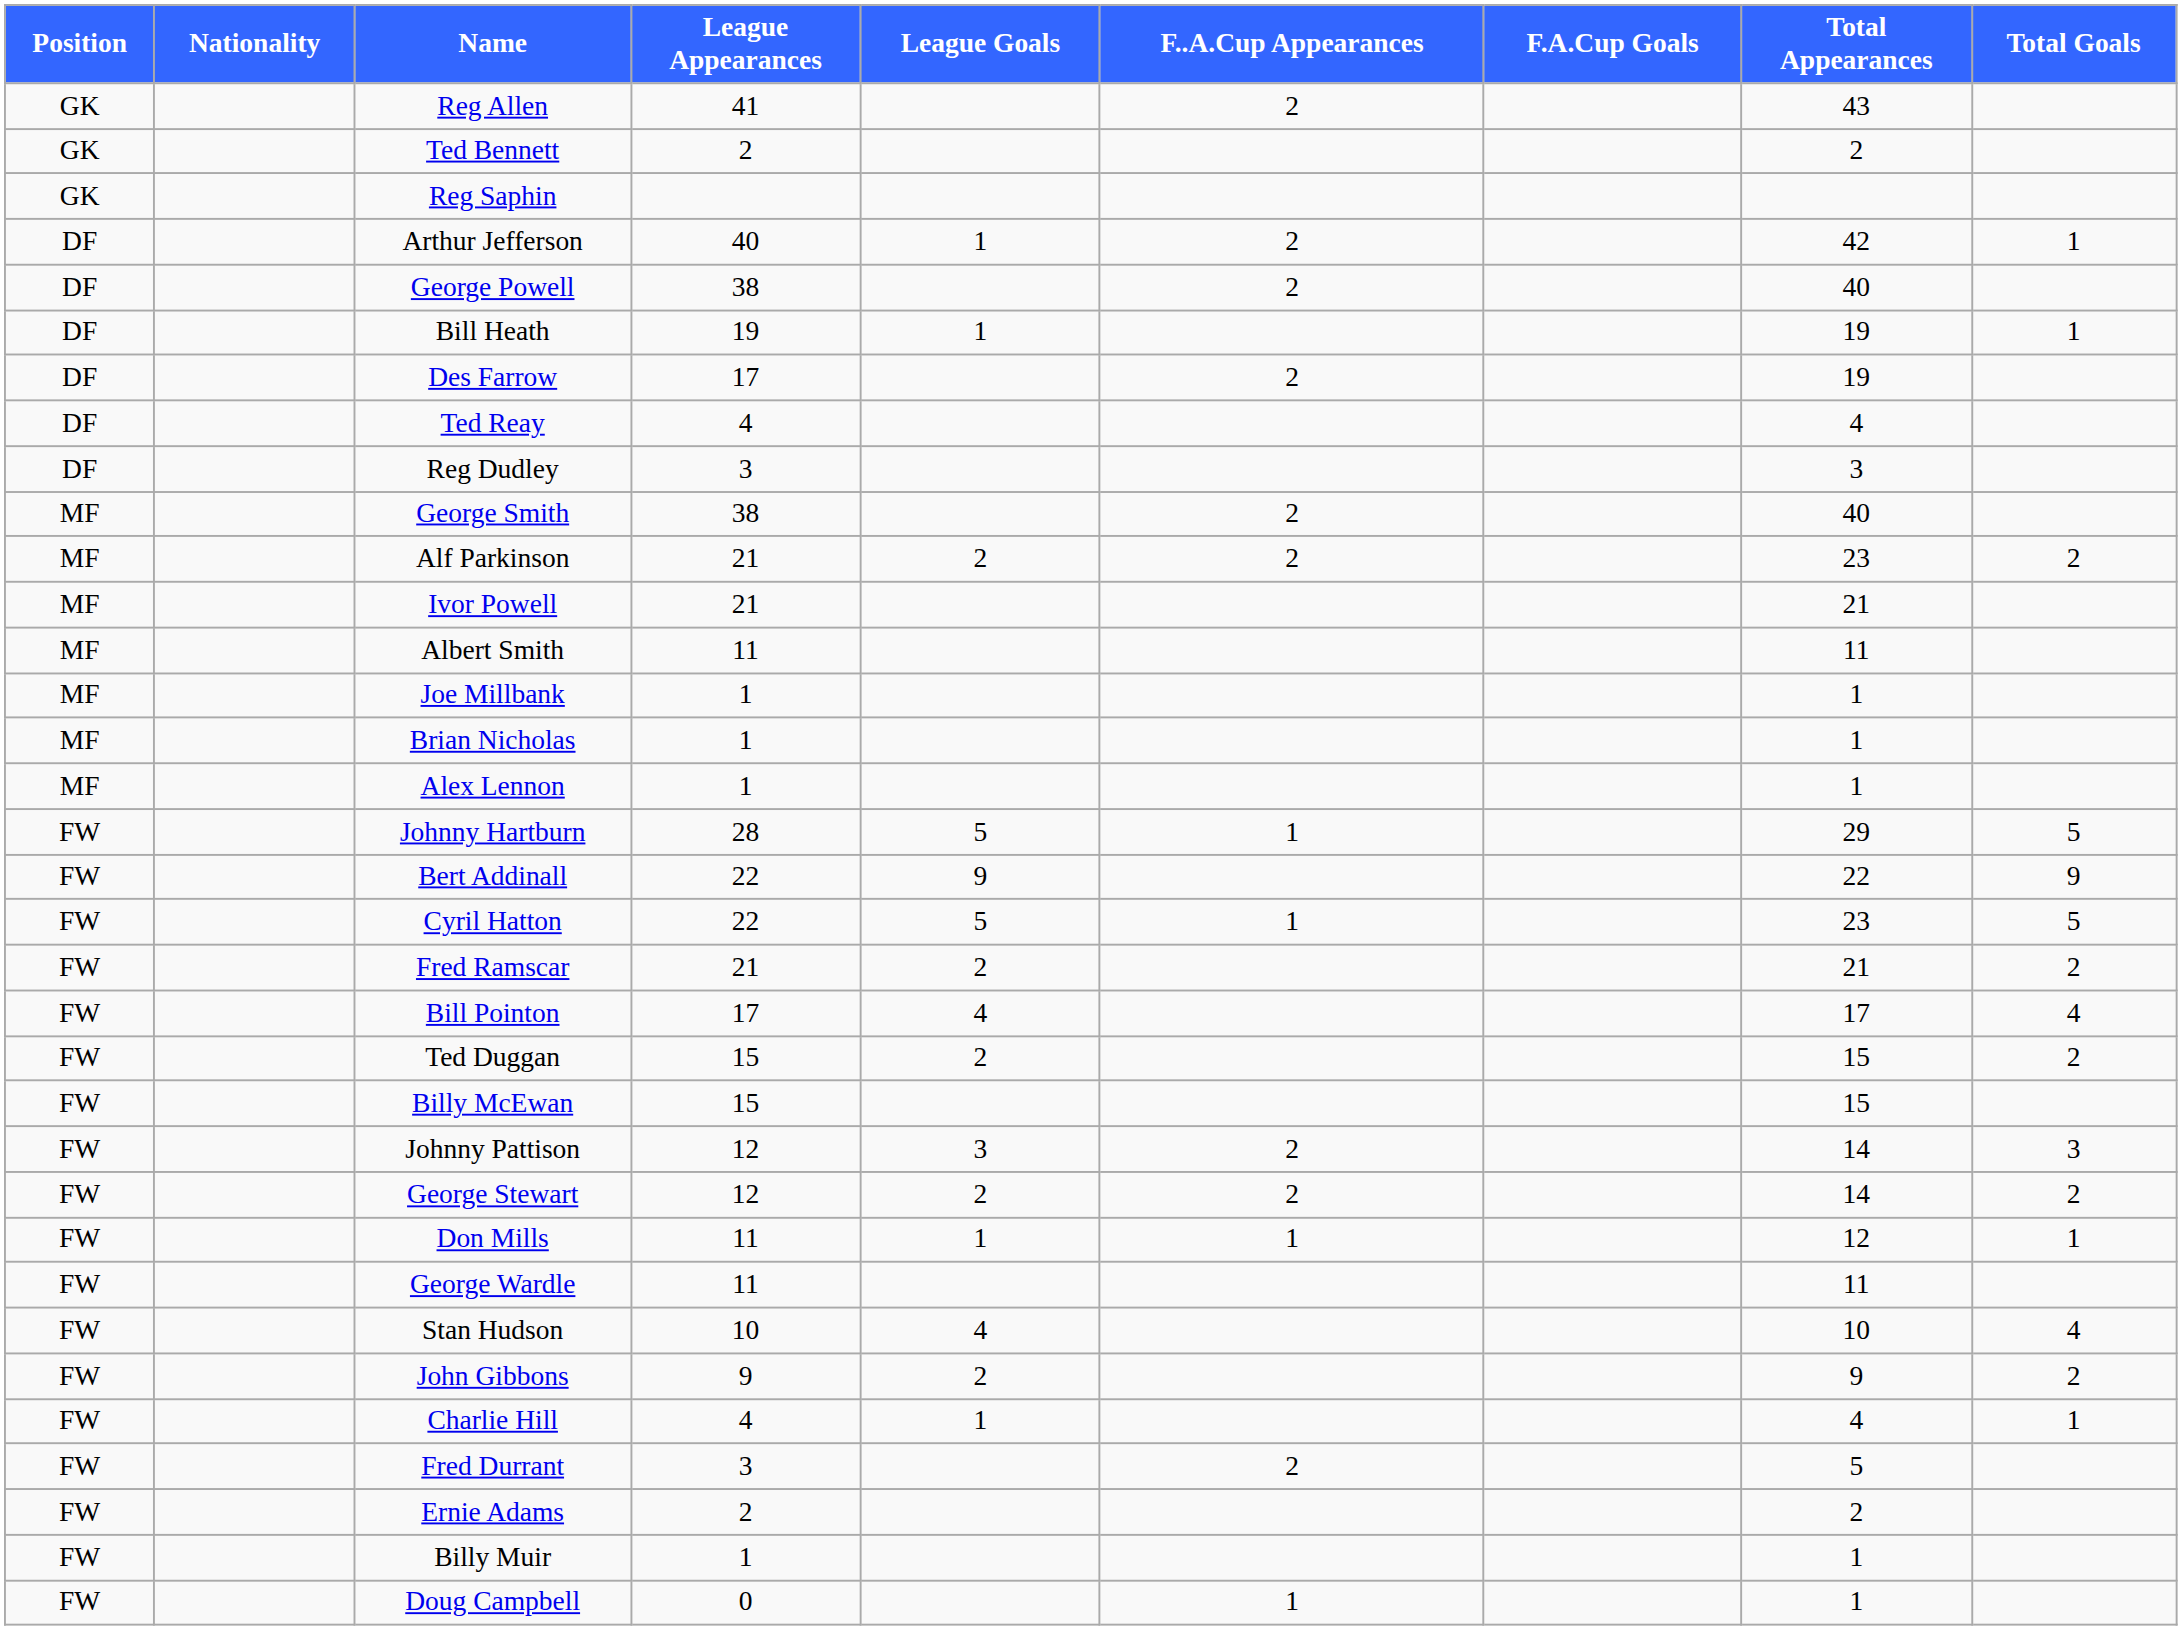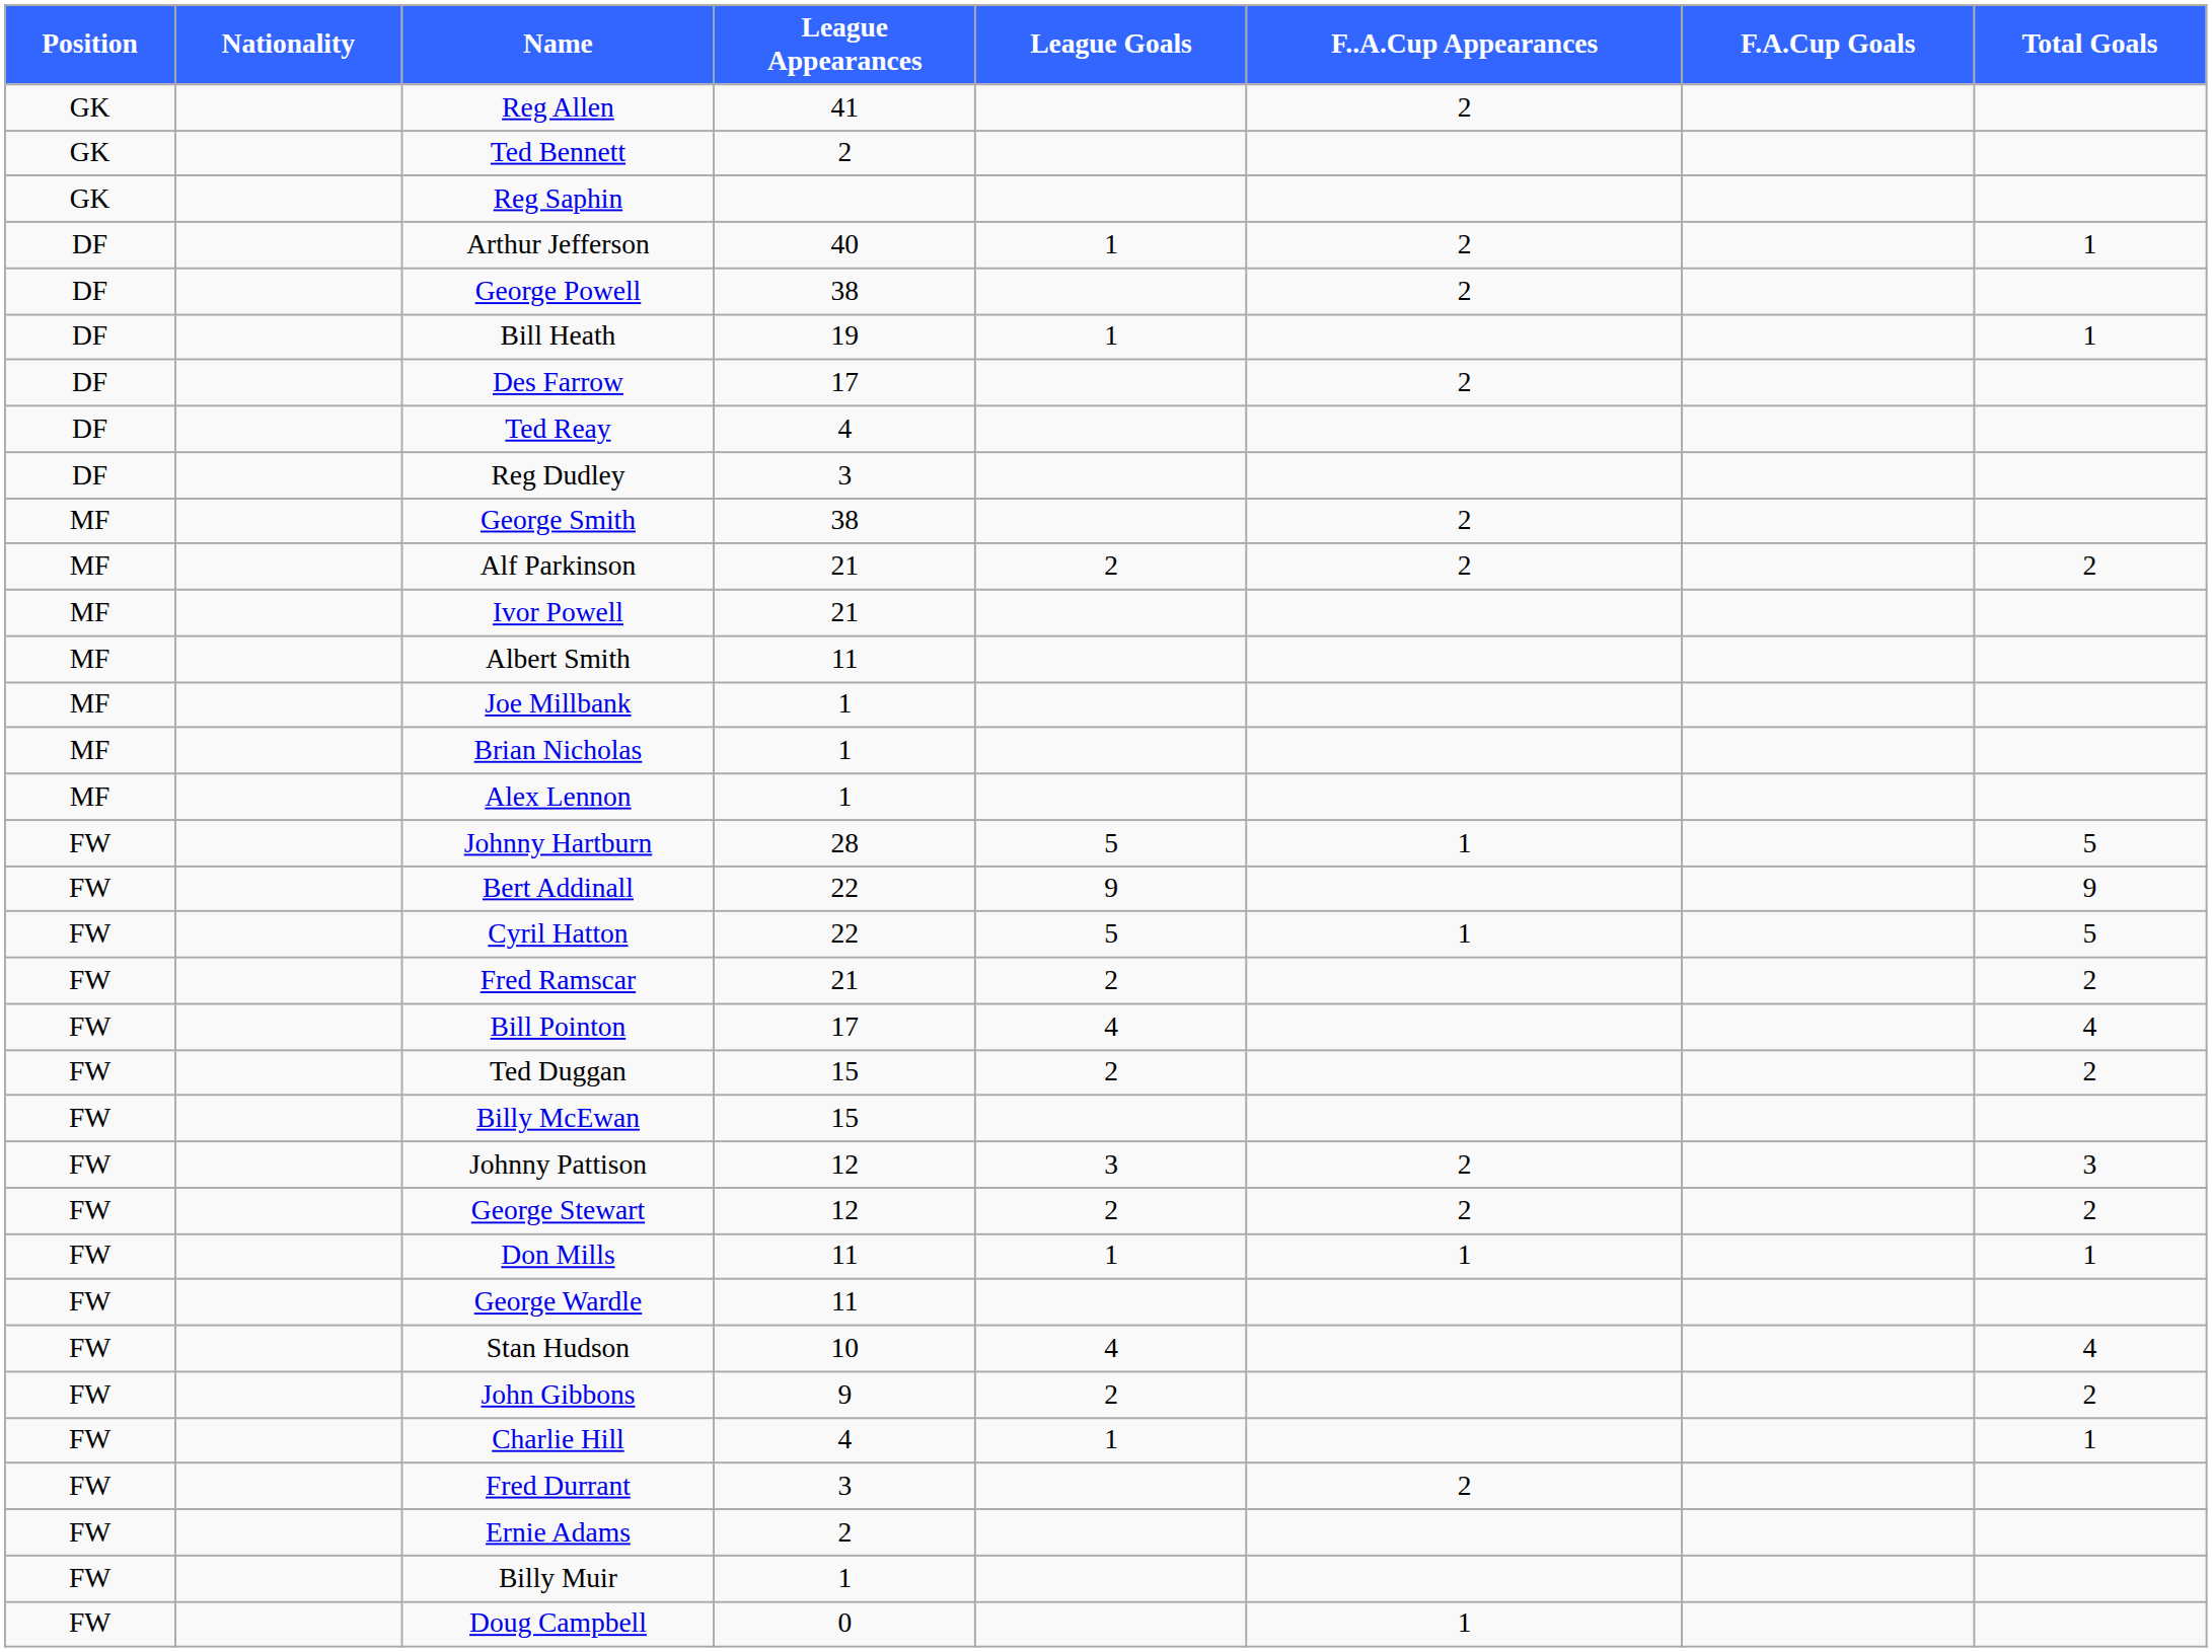 <table class="wikitable" style="text-align:center; font-size:90%; width:90%;">
 <tr>
 <th style="background:#3366ff; color:#FFFFFF; text-align:center;">Position</th>
 <th style="background:#3366ff; color:#FFFFFF; text-align:center;">Nationality</th>
 <th style="background:#3366ff; color:#FFFFFF; text-align:center;"><strong>Name</strong></th>
 <th style="background:#3366ff; color:#FFFFFF; text-align:center;">League<br>Appearances</th>
 <th style="background:#3366ff; color:#FFFFFF; text-align:center;">League Goals</th>
 <th style="background:#3366ff; color:#FFFFFF; text-align:center;">F..A.Cup Appearances</th>
 <th style="background:#3366ff; color:#FFFFFF; text-align:center;">F.A.Cup Goals</th>
-<th style="background:#3366ff; color:#FFFFFF; text-align:center;">Total<br>Appearances</th>
 <th style="background:#3366ff; color:#FFFFFF; text-align:center;">Total Goals</th>
 </tr>
 <tr>
 <td>GK</td>
 <td></td>
 <td><a href='#'>Reg Allen</a></td>
 <td>41</td>
 <td></td>
 <td>2</td>
 <td></td>
-<td>43</td>
 <td></td>
 </tr>
 <tr>
 <td>GK</td>
 <td></td>
 <td><a href='#'>Ted Bennett</a></td>
 <td>2</td>
 <td></td>
 <td></td>
 <td></td>
-<td>2</td>
 <td></td>
 </tr>
 <tr>
 <td>GK</td>
 <td></td>
 <td><a href='#'>Reg Saphin</a></td>
-<td></td>
 <td></td>
 <td></td>
 <td></td>
 <td></td>
 <td></td>
 </tr>
 <tr>
 <td>DF</td>
 <td></td>
 <td>Arthur Jefferson</td>
 <td>40</td>
 <td>1</td>
 <td>2</td>
 <td></td>
-<td>42</td>
 <td>1</td>
 </tr>
 <tr>
 <td>DF</td>
 <td></td>
 <td><a href='#'>George Powell</a></td>
 <td>38</td>
 <td></td>
 <td>2</td>
 <td></td>
-<td>40</td>
 <td></td>
 </tr>
 <tr>
 <td>DF</td>
 <td></td>
 <td>Bill Heath</td>
 <td>19</td>
 <td>1</td>
 <td></td>
 <td></td>
-<td>19</td>
 <td>1</td>
 </tr>
 <tr>
 <td>DF</td>
 <td></td>
 <td><a href='#'>Des Farrow</a></td>
 <td>17</td>
 <td></td>
 <td>2</td>
 <td></td>
-<td>19</td>
 <td></td>
 </tr>
 <tr>
 <td>DF</td>
 <td></td>
 <td><a href='#'>Ted Reay</a></td>
 <td>4</td>
 <td></td>
 <td></td>
 <td></td>
-<td>4</td>
 <td></td>
 </tr>
 <tr>
 <td>DF</td>
 <td></td>
 <td>Reg Dudley</td>
 <td>3</td>
 <td></td>
 <td></td>
 <td></td>
-<td>3</td>
 <td></td>
 </tr>
 <tr>
 <td>MF</td>
 <td></td>
 <td><a href='#'>George Smith</a></td>
 <td>38</td>
 <td></td>
 <td>2</td>
 <td></td>
-<td>40</td>
 <td></td>
 </tr>
 <tr>
 <td>MF</td>
 <td></td>
 <td>Alf Parkinson</td>
 <td>21</td>
 <td>2</td>
 <td>2</td>
 <td></td>
-<td>23</td>
 <td>2</td>
 </tr>
 <tr>
 <td>MF</td>
 <td></td>
 <td><a href='#'>Ivor Powell</a></td>
 <td>21</td>
 <td></td>
 <td></td>
 <td></td>
-<td>21</td>
 <td></td>
 </tr>
 <tr>
 <td>MF</td>
 <td></td>
 <td>Albert Smith</td>
 <td>11</td>
 <td></td>
 <td></td>
 <td></td>
-<td>11</td>
 <td></td>
 </tr>
 <tr>
 <td>MF</td>
 <td></td>
 <td><a href='#'>Joe Millbank</a></td>
 <td>1</td>
 <td></td>
 <td></td>
 <td></td>
-<td>1</td>
 <td></td>
 </tr>
 <tr>
 <td>MF</td>
 <td></td>
 <td><a href='#'>Brian Nicholas</a></td>
 <td>1</td>
 <td></td>
 <td></td>
 <td></td>
-<td>1</td>
 <td></td>
 </tr>
 <tr>
 <td>MF</td>
 <td></td>
 <td><a href='#'>Alex Lennon</a></td>
 <td>1</td>
 <td></td>
 <td></td>
 <td></td>
-<td>1</td>
 <td></td>
 </tr>
 <tr>
 <td>FW</td>
 <td></td>
 <td><a href='#'>Johnny Hartburn</a></td>
 <td>28</td>
 <td>5</td>
 <td>1</td>
 <td></td>
-<td>29</td>
 <td>5</td>
 </tr>
 <tr>
 <td>FW</td>
 <td></td>
 <td><a href='#'>Bert Addinall</a></td>
 <td>22</td>
 <td>9</td>
 <td></td>
 <td></td>
-<td>22</td>
 <td>9</td>
 </tr>
 <tr>
 <td>FW</td>
 <td></td>
 <td><a href='#'>Cyril Hatton</a></td>
 <td>22</td>
 <td>5</td>
 <td>1</td>
 <td></td>
-<td>23</td>
 <td>5</td>
 </tr>
 <tr>
 <td>FW</td>
 <td></td>
 <td><a href='#'>Fred Ramscar</a></td>
 <td>21</td>
 <td>2</td>
 <td></td>
 <td></td>
-<td>21</td>
 <td>2</td>
 </tr>
 <tr>
 <td>FW</td>
 <td></td>
 <td><a href='#'>Bill Pointon</a></td>
 <td>17</td>
 <td>4</td>
 <td></td>
 <td></td>
-<td>17</td>
 <td>4</td>
 </tr>
 <tr>
 <td>FW</td>
 <td></td>
 <td>Ted Duggan</td>
 <td>15</td>
 <td>2</td>
 <td></td>
 <td></td>
-<td>15</td>
 <td>2</td>
 </tr>
 <tr>
 <td>FW</td>
 <td></td>
 <td><a href='#'>Billy McEwan</a></td>
 <td>15</td>
 <td></td>
 <td></td>
 <td></td>
-<td>15</td>
 <td></td>
 </tr>
 <tr>
 <td>FW</td>
 <td></td>
 <td>Johnny Pattison</td>
 <td>12</td>
 <td>3</td>
 <td>2</td>
 <td></td>
-<td>14</td>
 <td>3</td>
 </tr>
 <tr>
 <td>FW</td>
 <td></td>
 <td><a href='#'>George Stewart</a></td>
 <td>12</td>
 <td>2</td>
 <td>2</td>
 <td></td>
-<td>14</td>
 <td>2</td>
 </tr>
 <tr>
 <td>FW</td>
 <td></td>
 <td><a href='#'>Don Mills</a></td>
 <td>11</td>
 <td>1</td>
 <td>1</td>
 <td></td>
-<td>12</td>
 <td>1</td>
 </tr>
 <tr>
 <td>FW</td>
 <td></td>
 <td><a href='#'>George Wardle</a></td>
 <td>11</td>
 <td></td>
 <td></td>
 <td></td>
-<td>11</td>
 <td></td>
 </tr>
 <tr>
 <td>FW</td>
 <td></td>
 <td>Stan Hudson</td>
 <td>10</td>
 <td>4</td>
 <td></td>
 <td></td>
-<td>10</td>
 <td>4</td>
 </tr>
 <tr>
 <td>FW</td>
 <td></td>
 <td><a href='#'>John Gibbons</a></td>
 <td>9</td>
 <td>2</td>
 <td></td>
 <td></td>
-<td>9</td>
 <td>2</td>
 </tr>
 <tr>
 <td>FW</td>
 <td></td>
 <td><a href='#'>Charlie Hill</a></td>
 <td>4</td>
 <td>1</td>
 <td></td>
 <td></td>
-<td>4</td>
 <td>1</td>
 </tr>
 <tr>
 <td>FW</td>
 <td></td>
 <td><a href='#'>Fred Durrant</a></td>
 <td>3</td>
 <td></td>
 <td>2</td>
 <td></td>
-<td>5</td>
 <td></td>
 </tr>
 <tr>
 <td>FW</td>
 <td></td>
 <td><a href='#'>Ernie Adams</a></td>
 <td>2</td>
 <td></td>
 <td></td>
 <td></td>
-<td>2</td>
 <td></td>
 </tr>
 <tr>
 <td>FW</td>
 <td></td>
 <td>Billy Muir</td>
 <td>1</td>
 <td></td>
 <td></td>
 <td></td>
-<td>1</td>
 <td></td>
 </tr>
 <tr>
 <td>FW</td>
 <td></td>
 <td><a href='#'>Doug Campbell</a></td>
 <td>0</td>
 <td></td>
 <td>1</td>
 <td></td>
-<td>1</td>
 <td></td>
 </tr>
 </table>
